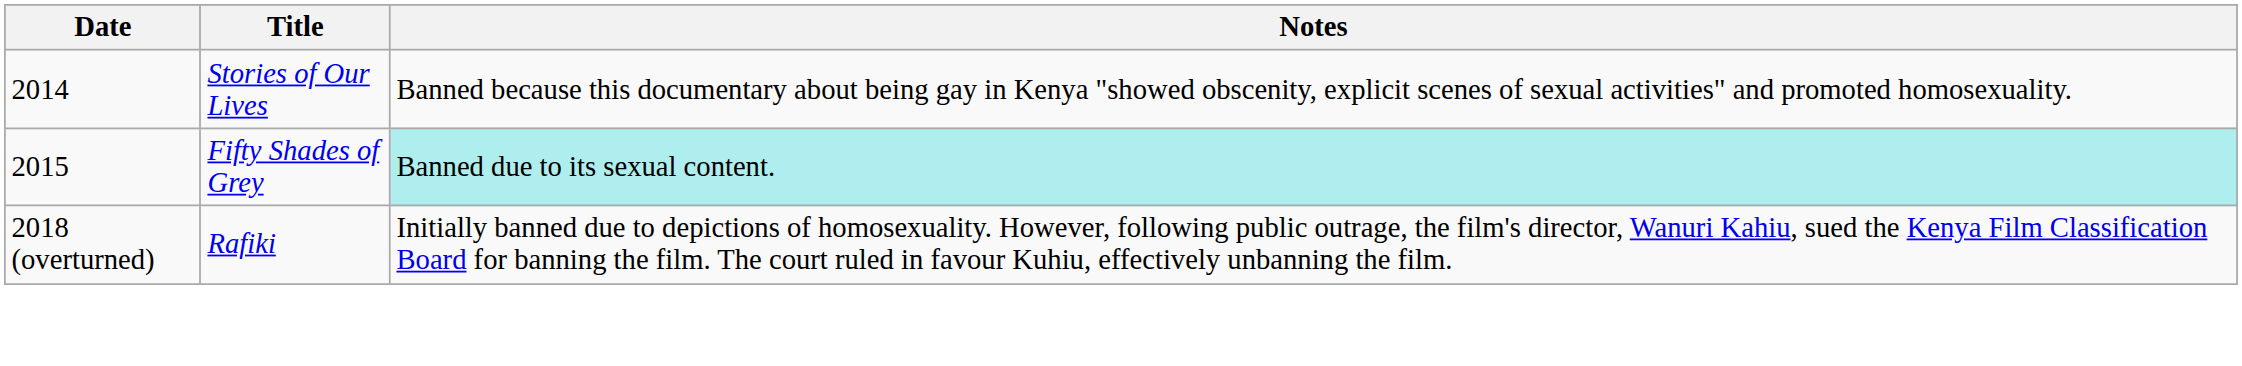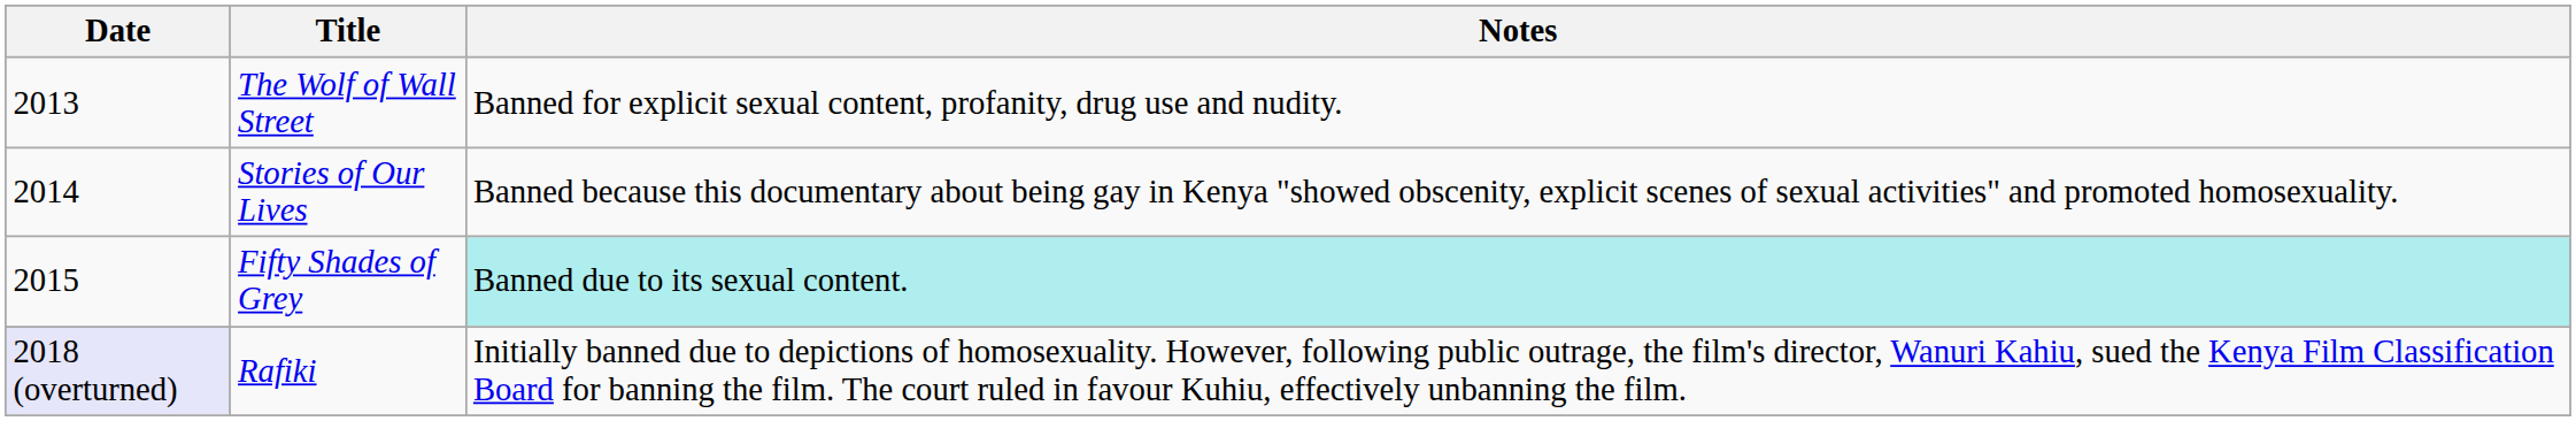 <table class="wikitable sortable">
 <tr>
 <th>Date</th>
 <th>Title</th>
 <th>Notes</th>
+</tr>
+<tr>
+<td>2013</td>
+<td><em><a href='#'>The Wolf of Wall Street</a></em></td>
+<td>Banned for explicit sexual content, profanity, drug use and nudity.</td>
 </tr>
 <tr>
 <td>2014</td>
 <td><em><a href='#'>Stories of Our Lives</a></em></td>
 <td>Banned because this documentary about being gay in Kenya "showed obscenity, explicit scenes of sexual activities" and promoted homosexuality.</td>
 </tr>
 <tr>
 <td>2015</td>
 <td><em><a href='#'>Fifty Shades of Grey</a></em></td>
 <td style="background: paleturquoise;">Banned due to its sexual content.</td>
 </tr>
 <tr>
-<td>2018 (overturned)</td>
+<td style="background: lavender;">2018 (overturned)</td>
 <td><em><a href='#'>Rafiki</a></em></td>
 <td>Initially banned due to depictions of homosexuality. However, following public outrage, the film's director, <a href='#'>Wanuri Kahiu</a>, sued the <a href='#'>Kenya Film Classification Board</a> for banning the film. The court ruled in favour Kuhiu, effectively unbanning the film.</td>
 </tr>
 </table>
